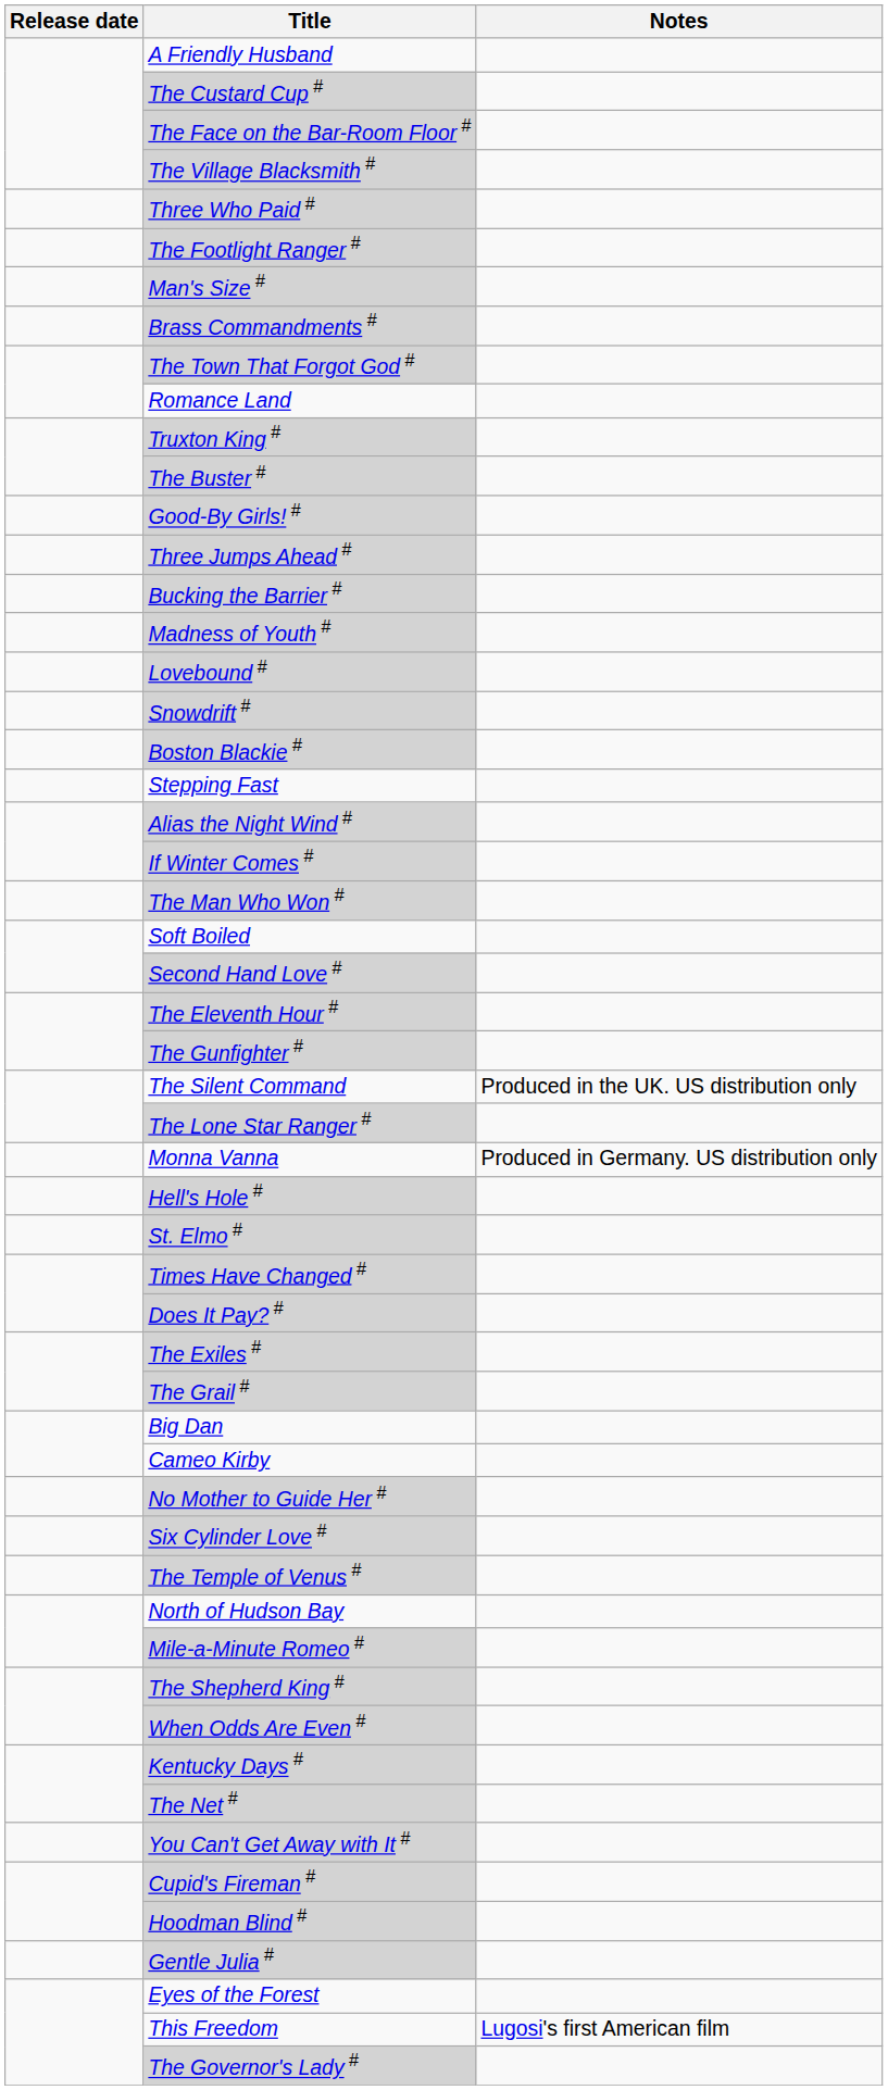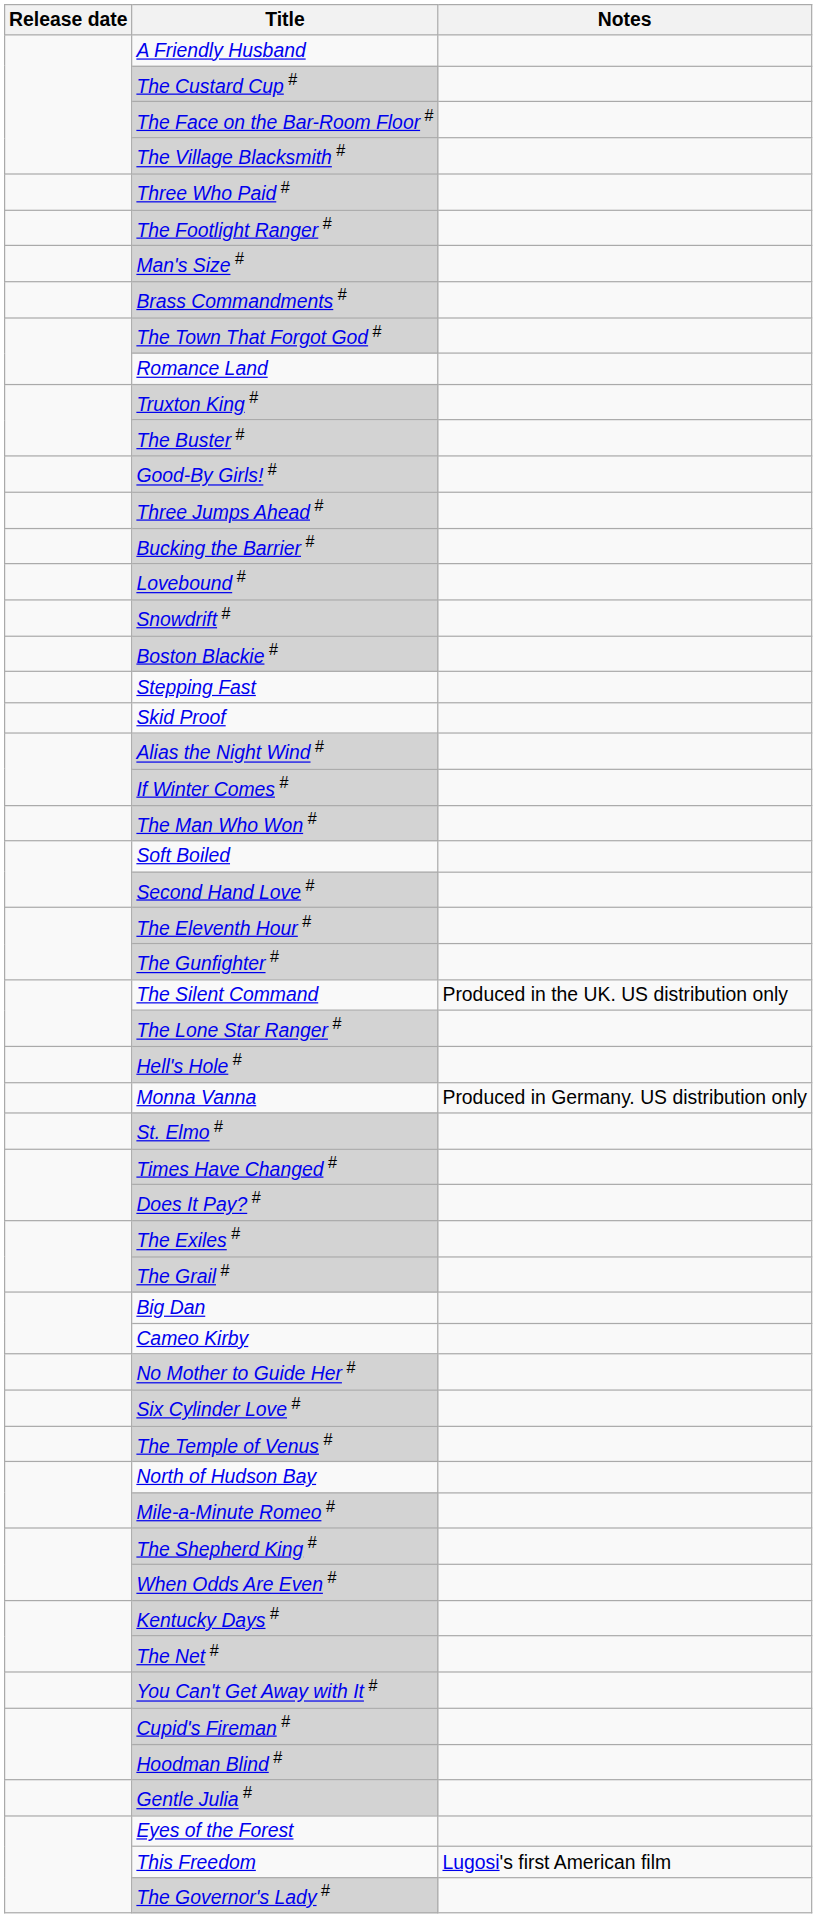 <table class="wikitable sortable">
 <tr>
 <th>Release date</th>
 <th>Title</th>
 <th class="unsortable">Notes</th>
 </tr>
 <tr>
 <td rowspan="4"></td>
 <td><em><a href='#'>A Friendly Husband</a></em></td>
 <td></td>
 </tr>
 <tr>
 <td bgcolor=lightgray><em><a href='#'>The Custard Cup</a></em><sup> #</sup></td>
 <td></td>
 </tr>
 <tr>
 <td bgcolor=lightgray><em><a href='#'>The Face on the Bar-Room Floor</a></em><sup> #</sup></td>
 <td></td>
 </tr>
 <tr>
 <td bgcolor=lightgray><em><a href='#'>The Village Blacksmith</a></em><sup> #</sup></td>
 <td></td>
 </tr>
 <tr>
 <td></td>
 <td bgcolor=lightgray><em><a href='#'>Three Who Paid</a></em><sup> #</sup></td>
 <td></td>
 </tr>
 <tr>
 <td></td>
 <td bgcolor=lightgray><em><a href='#'>The Footlight Ranger</a></em><sup> #</sup></td>
 <td></td>
 </tr>
 <tr>
 <td></td>
 <td bgcolor=lightgray><em><a href='#'>Man's Size</a></em><sup> #</sup></td>
 <td></td>
 </tr>
 <tr>
 <td></td>
 <td bgcolor=lightgray><em><a href='#'>Brass Commandments</a></em><sup> #</sup></td>
 <td></td>
 </tr>
 <tr>
 <td rowspan="2"></td>
 <td bgcolor=lightgray><em><a href='#'>The Town That Forgot God</a></em><sup> #</sup></td>
 <td></td>
 </tr>
 <tr>
 <td><em><a href='#'>Romance Land</a></em></td>
 <td></td>
 </tr>
 <tr>
 <td rowspan="2"></td>
 <td bgcolor=lightgray><em><a href='#'>Truxton King</a></em><sup> #</sup></td>
 <td></td>
 </tr>
 <tr>
 <td bgcolor=lightgray><em><a href='#'>The Buster</a></em><sup> #</sup></td>
 <td></td>
 </tr>
 <tr>
 <td></td>
 <td bgcolor=lightgray><em><a href='#'>Good-By Girls!</a></em><sup> #</sup></td>
 <td></td>
 </tr>
 <tr>
 <td></td>
 <td bgcolor=lightgray><em><a href='#'>Three Jumps Ahead</a></em><sup> #</sup></td>
 <td></td>
 </tr>
 <tr>
 <td></td>
 <td bgcolor=lightgray><em><a href='#'>Bucking the Barrier</a></em><sup> #</sup></td>
 <td></td>
 </tr>
 <tr>
 <td></td>
-<td bgcolor=lightgray><em><a href='#'>Madness of Youth</a></em><sup> #</sup></td>
-<td></td>
-</tr>
-<tr>
-<td></td>
 <td bgcolor=lightgray><em><a href='#'>Lovebound</a></em><sup> #</sup></td>
 <td></td>
 </tr>
 <tr>
 <td></td>
 <td bgcolor=lightgray><em><a href='#'>Snowdrift</a></em><sup> #</sup></td>
 <td></td>
 </tr>
 <tr>
 <td></td>
 <td bgcolor=lightgray><em><a href='#'>Boston Blackie</a></em><sup> #</sup></td>
 <td></td>
 </tr>
 <tr>
 <td></td>
 <td><em><a href='#'>Stepping Fast</a></em></td>
+<td></td>
+</tr>
+<tr>
+<td></td>
+<td><em><a href='#'>Skid Proof</a></em></td>
 <td></td>
 </tr>
 <tr>
 <td rowspan="2"></td>
 <td bgcolor=lightgray><em><a href='#'>Alias the Night Wind</a></em><sup> #</sup></td>
 <td></td>
 </tr>
 <tr>
 <td bgcolor=lightgray><em><a href='#'>If Winter Comes</a></em><sup> #</sup></td>
 <td></td>
 </tr>
 <tr>
 <td></td>
 <td bgcolor=lightgray><em><a href='#'>The Man Who Won</a></em><sup> #</sup></td>
 <td></td>
 </tr>
 <tr>
 <td rowspan="2"></td>
 <td><em><a href='#'>Soft Boiled</a></em></td>
 <td></td>
 </tr>
 <tr>
 <td bgcolor=lightgray><em><a href='#'>Second Hand Love</a></em><sup> #</sup></td>
 <td></td>
 </tr>
 <tr>
 <td rowspan="2"></td>
 <td bgcolor=lightgray><em><a href='#'>The Eleventh Hour</a></em><sup> #</sup></td>
 <td></td>
 </tr>
 <tr>
 <td bgcolor=lightgray><em><a href='#'>The Gunfighter</a></em><sup> #</sup></td>
 <td></td>
 </tr>
 <tr>
 <td rowspan="2"></td>
 <td><em><a href='#'>The Silent Command</a></em></td>
 <td>Produced in the UK. US distribution only</td>
 </tr>
 <tr>
 <td bgcolor=lightgray><em><a href='#'>The Lone Star Ranger</a></em><sup> #</sup></td>
 <td></td>
 </tr>
 <tr>
 <td></td>
-<td><em><a href='#'>Monna Vanna</a></em></td>
-<td>Produced in Germany. US distribution only</td>
+<td bgcolor=lightgray><em><a href='#'>Hell's Hole</a></em><sup> #</sup></td>
+<td></td>
 </tr>
 <tr>
 <td></td>
-<td bgcolor=lightgray><em><a href='#'>Hell's Hole</a></em><sup> #</sup></td>
-<td></td>
+<td><em><a href='#'>Monna Vanna</a></em></td>
+<td>Produced in Germany. US distribution only</td>
 </tr>
 <tr>
 <td></td>
 <td bgcolor=lightgray><em><a href='#'>St. Elmo</a></em><sup> #</sup></td>
 <td></td>
 </tr>
 <tr>
 <td rowspan="2"></td>
 <td bgcolor=lightgray><em><a href='#'>Times Have Changed</a></em><sup> #</sup></td>
 <td></td>
 </tr>
 <tr>
 <td bgcolor=lightgray><em><a href='#'>Does It Pay?</a></em><sup> #</sup></td>
 <td></td>
 </tr>
 <tr>
 <td rowspan="2"></td>
 <td bgcolor=lightgray><em><a href='#'>The Exiles</a></em><sup> #</sup></td>
 <td></td>
 </tr>
 <tr>
 <td bgcolor=lightgray><em><a href='#'>The Grail</a></em><sup> #</sup></td>
 <td></td>
 </tr>
 <tr>
 <td rowspan="2"></td>
 <td><em><a href='#'>Big Dan</a></em></td>
 <td></td>
 </tr>
 <tr>
 <td><em><a href='#'>Cameo Kirby</a></em></td>
 <td></td>
 </tr>
 <tr>
 <td></td>
 <td bgcolor=lightgray><em><a href='#'>No Mother to Guide Her</a></em><sup> #</sup></td>
 <td></td>
 </tr>
 <tr>
 <td></td>
 <td bgcolor=lightgray><em><a href='#'>Six Cylinder Love</a></em><sup> #</sup></td>
 <td></td>
 </tr>
 <tr>
 <td></td>
 <td bgcolor=lightgray><em><a href='#'>The Temple of Venus</a></em><sup> #</sup></td>
 <td></td>
 </tr>
 <tr>
 <td rowspan="2"></td>
 <td><em><a href='#'>North of Hudson Bay</a></em></td>
 <td></td>
 </tr>
 <tr>
 <td bgcolor=lightgray><em><a href='#'>Mile-a-Minute Romeo</a></em><sup> #</sup></td>
 <td></td>
 </tr>
 <tr>
 <td rowspan="2"></td>
 <td bgcolor=lightgray><em><a href='#'>The Shepherd King</a></em><sup> #</sup></td>
 <td></td>
 </tr>
 <tr>
 <td bgcolor=lightgray><em><a href='#'>When Odds Are Even</a></em><sup> #</sup></td>
 <td></td>
 </tr>
 <tr>
 <td rowspan="2"></td>
 <td bgcolor=lightgray><em><a href='#'>Kentucky Days</a></em><sup> #</sup></td>
 <td></td>
 </tr>
 <tr>
 <td bgcolor=lightgray><em><a href='#'>The Net</a></em><sup> #</sup></td>
 <td></td>
 </tr>
 <tr>
 <td></td>
 <td bgcolor=lightgray><em><a href='#'>You Can't Get Away with It</a></em><sup> #</sup></td>
 <td></td>
 </tr>
 <tr>
 <td rowspan="2"></td>
 <td bgcolor=lightgray><em><a href='#'>Cupid's Fireman</a></em><sup> #</sup></td>
 <td></td>
 </tr>
 <tr>
 <td bgcolor=lightgray><em><a href='#'>Hoodman Blind</a></em><sup> #</sup></td>
 <td></td>
 </tr>
 <tr>
 <td></td>
 <td bgcolor=lightgray><em><a href='#'>Gentle Julia</a></em><sup> #</sup></td>
 <td></td>
 </tr>
 <tr>
 <td rowspan="3"></td>
 <td><em><a href='#'>Eyes of the Forest</a></em></td>
 <td></td>
 </tr>
 <tr>
 <td><em><a href='#'>This Freedom</a></em></td>
 <td><a href='#'>Lugosi</a>'s first American film</td>
 </tr>
 <tr>
 <td bgcolor=lightgray><em><a href='#'>The Governor's Lady</a></em><sup> #</sup></td>
 <td></td>
 </tr>
 </table>
